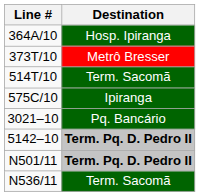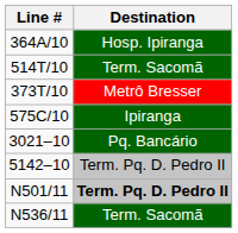 <table class="wikitable">
 <tr>
 <th align="center">Line #</th>
 <th align="center">Destination</th>
 </tr>
 <tr>
 <td align="center">364A/10</td>
 <td align="center" bgcolor="006400" style="color:white">Hosp. Ipiranga</td>
 </tr>
 <tr>
+<td align="center">514T/10</td>
+<td align="center" bgcolor="006400" style="color:white">Term. Sacomã</td>
+</tr>
+<tr>
 <td align="center">373T/10</td>
 <td align="center" bgcolor="FF0000" style="color:white">Metrô Bresser</td>
-</tr>
-<tr>
-<td align="center">514T/10</td>
-<td align="center" bgcolor="006400" style="color:white">Term. Sacomã</td>
 </tr>
 <tr>
 <td align="center">575C/10</td>
 <td align="center" bgcolor="006400" style="color:white">Ipiranga</td>
 </tr>
 <tr>
 <td align="center">3021–10</td>
 <td align="center" bgcolor="006400" style="color:white">Pq. Bancário</td>
 </tr>
 <tr>
 <td align="center">5142–10</td>
-<td align="center" bgcolor="c4c4c4"><strong>Term. Pq. D. Pedro II</strong></td>
+<td align="center" bgcolor="c4c4c4">Term. Pq. D. Pedro II</td>
 </tr>
 <tr>
 <td align="center">N501/11</td>
 <td align="center" bgcolor="c4c4c4"><strong>Term. Pq. D. Pedro II</strong></td>
 </tr>
 <tr>
 <td align="center">N536/11</td>
 <td align="center" bgcolor="006400" style="color:white">Term. Sacomã</td>
 </tr>
 </table>
